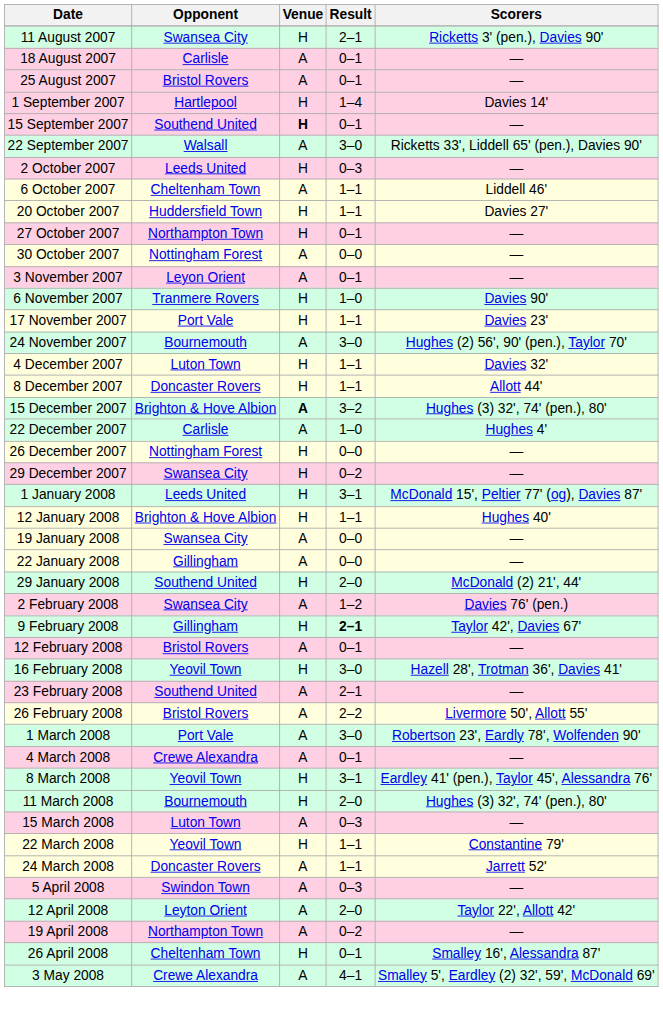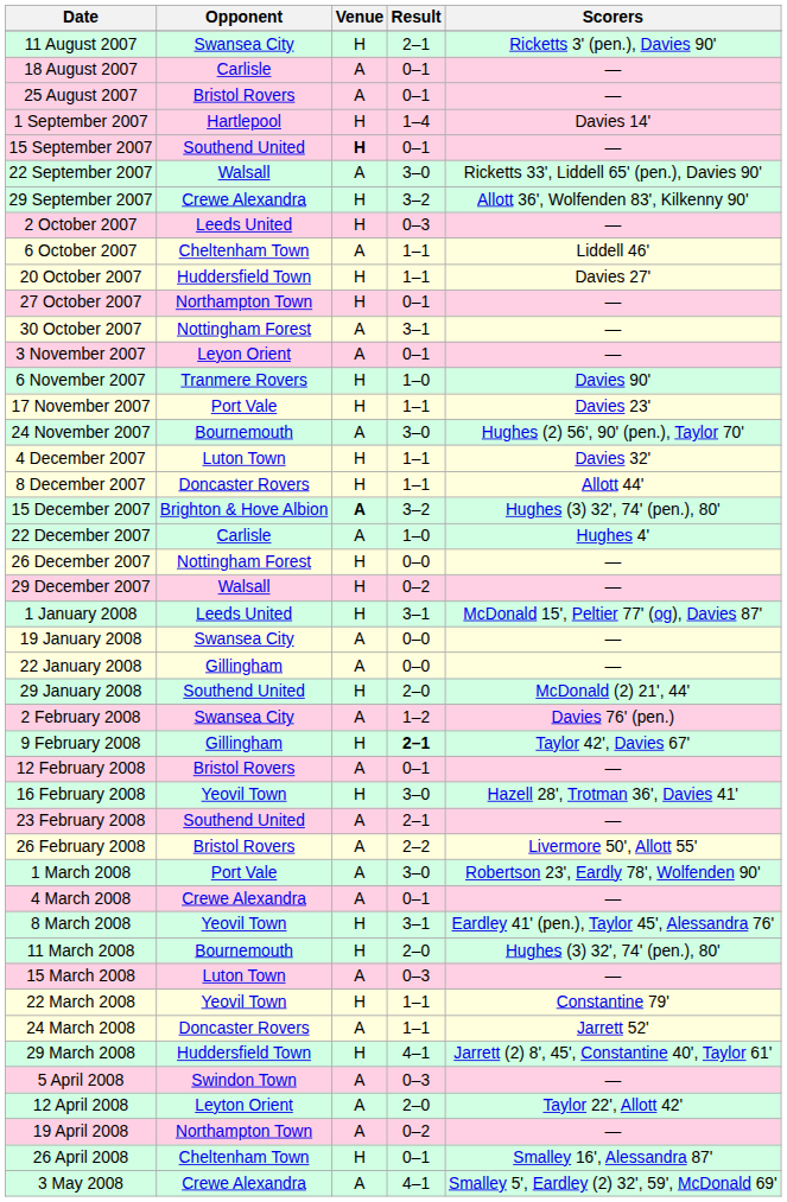 <table class="wikitable sortable" style="text-align:center">
 <tr>
 <th>Date</th>
 <th>Opponent</th>
 <th>Venue</th>
 <th>Result</th>
 <th class="unsortable">Scorers</th>
 </tr>
 <tr>
 </tr>
 <tr bgcolor="d0ffe3">
 <td>11 August 2007</td>
 <td><a href='#'>Swansea City</a></td>
 <td>H</td>
 <td>2–1</td>
 <td><a href='#'>Ricketts</a> 3' (pen.), <a href='#'>Davies</a> 90'</td>
 </tr>
 <tr bgcolor="ffd0e3">
 <td>18 August 2007</td>
 <td><a href='#'>Carlisle</a></td>
 <td>A</td>
 <td>0–1</td>
 <td>—</td>
 </tr>
 <tr bgcolor="ffd0e3">
 <td>25 August 2007</td>
 <td><a href='#'>Bristol Rovers</a></td>
 <td>A</td>
 <td>0–1</td>
 <td>—</td>
 </tr>
 <tr bgcolor="ffd0e3">
 <td>1 September 2007</td>
 <td><a href='#'>Hartlepool</a></td>
 <td>H</td>
 <td>1–4</td>
 <td>Davies 14'</td>
 </tr>
 <tr bgcolor="ffd0e3">
 <td>15 September 2007</td>
 <td><a href='#'>Southend United</a></td>
 <td><strong>H</strong></td>
 <td>0–1</td>
 <td>—</td>
 </tr>
 <tr bgcolor="d0ffe3">
 <td>22 September 2007</td>
 <td><a href='#'>Walsall</a></td>
 <td>A</td>
 <td>3–0</td>
 <td>Ricketts 33', Liddell 65' (pen.), Davies 90'</td>
 </tr>
+<tr bgcolor="d0ffe3">
+<td>29 September 2007</td>
+<td><a href='#'>Crewe Alexandra</a></td>
+<td>H</td>
+<td>3–2</td>
+<td><a href='#'>Allott</a> 36', Wolfenden 83', Kilkenny 90'</td>
+</tr>
 <tr bgcolor="ffd0e3">
 <td>2 October 2007</td>
 <td><a href='#'>Leeds United</a></td>
 <td>H</td>
 <td>0–3</td>
 <td>—</td>
 </tr>
 <tr bgcolor="ffffdd">
 <td>6 October 2007</td>
 <td><a href='#'>Cheltenham Town</a></td>
 <td>A</td>
 <td>1–1</td>
 <td>Liddell 46'</td>
 </tr>
 <tr bgcolor="ffffdd">
 <td>20 October 2007</td>
 <td><a href='#'>Huddersfield Town</a></td>
 <td>H</td>
 <td>1–1</td>
 <td>Davies 27'</td>
 </tr>
 <tr bgcolor="ffd0e3">
 <td>27 October 2007</td>
 <td><a href='#'>Northampton Town</a></td>
 <td>H</td>
 <td>0–1</td>
 <td>—</td>
 </tr>
 <tr bgcolor="ffffdd">
 <td>30 October 2007</td>
 <td><a href='#'>Nottingham Forest</a></td>
 <td>A</td>
-<td>0–0</td>
+<td>3–1</td>
 <td>—</td>
 </tr>
 <tr bgcolor="ffd0e3">
 <td>3 November 2007</td>
 <td><a href='#'>Leyon Orient</a></td>
 <td>A</td>
 <td>0–1</td>
 <td>—</td>
 </tr>
 <tr bgcolor="d0ffe3">
 <td>6 November 2007</td>
 <td><a href='#'>Tranmere Rovers</a></td>
 <td>H</td>
 <td>1–0</td>
 <td><a href='#'>Davies</a> 90'</td>
 </tr>
 <tr bgcolor="ffffdd">
 <td>17 November 2007</td>
 <td><a href='#'>Port Vale</a></td>
 <td>H</td>
 <td>1–1</td>
 <td><a href='#'>Davies</a> 23'</td>
 </tr>
 <tr bgcolor="d0ffe3">
 <td>24 November 2007</td>
 <td><a href='#'>Bournemouth</a></td>
 <td>A</td>
 <td>3–0</td>
 <td><a href='#'>Hughes</a> (2) 56', 90' (pen.), <a href='#'>Taylor</a> 70'</td>
 </tr>
 <tr bgcolor="ffffdd">
 <td>4 December 2007</td>
 <td><a href='#'>Luton Town</a></td>
 <td>H</td>
 <td>1–1</td>
 <td><a href='#'>Davies</a> 32'</td>
 </tr>
 <tr bgcolor="ffffdd">
 <td>8 December 2007</td>
 <td><a href='#'>Doncaster Rovers</a></td>
 <td>H</td>
 <td>1–1</td>
 <td><a href='#'>Allott</a> 44'</td>
 </tr>
 <tr bgcolor="d0ffe3">
 <td>15 December 2007</td>
 <td><a href='#'>Brighton & Hove Albion</a></td>
 <td><strong>A</strong></td>
 <td>3–2</td>
 <td><a href='#'>Hughes</a> (3) 32', 74' (pen.), 80'</td>
 </tr>
 <tr bgcolor="d0ffe3">
 <td>22 December 2007</td>
 <td><a href='#'>Carlisle</a></td>
 <td>A</td>
 <td>1–0</td>
 <td><a href='#'>Hughes</a> 4'</td>
 </tr>
 <tr bgcolor="ffffdd">
 <td>26 December 2007</td>
 <td><a href='#'>Nottingham Forest</a></td>
 <td>H</td>
 <td>0–0</td>
 <td>—</td>
 </tr>
 <tr bgcolor="ffd0e3">
 <td>29 December 2007</td>
-<td><a href='#'>Swansea City</a></td>
+<td><a href='#'>Walsall</a></td>
 <td>H</td>
 <td>0–2</td>
 <td>—</td>
 </tr>
 <tr bgcolor="d0ffe3">
 <td>1 January 2008</td>
 <td><a href='#'>Leeds United</a></td>
 <td>H</td>
 <td>3–1</td>
 <td><a href='#'>McDonald</a> 15', <a href='#'>Peltier</a> 77' (<a href='#'>og</a>), <a href='#'>Davies</a> 87'</td>
-</tr>
-<tr bgcolor="ffffdd">
-<td>12 January 2008</td>
-<td><a href='#'>Brighton & Hove Albion</a></td>
-<td>H</td>
-<td>1–1</td>
-<td><a href='#'>Hughes</a> 40'</td>
 </tr>
 <tr bgcolor="ffffdd">
 <td>19 January 2008</td>
 <td><a href='#'>Swansea City</a></td>
 <td>A</td>
 <td>0–0</td>
 <td>—</td>
 </tr>
 <tr bgcolor="ffffdd">
 <td>22 January 2008</td>
 <td><a href='#'>Gillingham</a></td>
 <td>A</td>
 <td>0–0</td>
 <td>—</td>
 </tr>
 <tr bgcolor="d0ffe3">
 <td>29 January 2008</td>
 <td><a href='#'>Southend United</a></td>
 <td>H</td>
 <td>2–0</td>
 <td><a href='#'>McDonald</a> (2) 21', 44'</td>
 </tr>
 <tr bgcolor="ffd0e3">
 <td>2 February 2008</td>
 <td><a href='#'>Swansea City</a></td>
 <td>A</td>
 <td>1–2</td>
 <td><a href='#'>Davies</a> 76' (pen.)</td>
 </tr>
 <tr bgcolor="d0ffe3">
 <td>9 February 2008</td>
 <td><a href='#'>Gillingham</a></td>
 <td>H</td>
 <td><strong>2–1</strong></td>
 <td><a href='#'>Taylor</a> 42', <a href='#'>Davies</a> 67'</td>
 </tr>
 <tr bgcolor="ffd0e3">
 <td>12 February 2008</td>
 <td><a href='#'>Bristol Rovers</a></td>
 <td>A</td>
 <td>0–1</td>
 <td>—</td>
 </tr>
 <tr bgcolor="d0ffe3">
 <td>16 February 2008</td>
 <td><a href='#'>Yeovil Town</a></td>
 <td>H</td>
 <td>3–0</td>
 <td><a href='#'>Hazell</a> 28', <a href='#'>Trotman</a> 36', <a href='#'>Davies</a> 41'</td>
 </tr>
 <tr bgcolor="ffd0e3">
 <td>23 February 2008</td>
 <td><a href='#'>Southend United</a></td>
 <td>A</td>
 <td>2–1</td>
 <td>—</td>
 </tr>
 <tr bgcolor="ffffdd">
 <td>26 February 2008</td>
 <td><a href='#'>Bristol Rovers</a></td>
 <td>A</td>
 <td>2–2</td>
 <td><a href='#'>Livermore</a> 50', <a href='#'>Allott</a> 55'</td>
 </tr>
 <tr bgcolor="d0ffe3">
 <td>1 March 2008</td>
 <td><a href='#'>Port Vale</a></td>
 <td>A</td>
 <td>3–0</td>
 <td><a href='#'>Robertson</a> 23', <a href='#'>Eardly</a> 78', <a href='#'>Wolfenden</a> 90'</td>
 </tr>
 <tr bgcolor="ffd0e3">
 <td>4 March 2008</td>
 <td><a href='#'>Crewe Alexandra</a></td>
 <td>A</td>
 <td>0–1</td>
 <td>—</td>
 </tr>
 <tr bgcolor="d0ffe3">
 <td>8 March 2008</td>
 <td><a href='#'>Yeovil Town</a></td>
 <td>H</td>
 <td>3–1</td>
 <td><a href='#'>Eardley</a> 41' (pen.), <a href='#'>Taylor</a> 45', <a href='#'>Alessandra</a> 76'</td>
 </tr>
 <tr bgcolor="d0ffe3">
 <td>11 March 2008</td>
 <td><a href='#'>Bournemouth</a></td>
 <td>H</td>
 <td>2–0</td>
 <td><a href='#'>Hughes</a> (3) 32', 74' (pen.), 80'</td>
 </tr>
 <tr bgcolor="ffd0e3">
 <td>15 March 2008</td>
 <td><a href='#'>Luton Town</a></td>
 <td>A</td>
 <td>0–3</td>
 <td>—</td>
 </tr>
 <tr bgcolor="ffffdd">
 <td>22 March 2008</td>
 <td><a href='#'>Yeovil Town</a></td>
 <td>H</td>
 <td>1–1</td>
 <td><a href='#'>Constantine</a> 79'</td>
 </tr>
 <tr bgcolor="ffffdd">
 <td>24 March 2008</td>
 <td><a href='#'>Doncaster Rovers</a></td>
 <td>A</td>
 <td>1–1</td>
 <td><a href='#'>Jarrett</a> 52'</td>
 </tr>
+<tr bgcolor="d0ffe3">
+<td>29 March 2008</td>
+<td><a href='#'>Huddersfield Town</a></td>
+<td>H</td>
+<td>4–1</td>
+<td><a href='#'>Jarrett</a> (2) 8', 45', <a href='#'>Constantine</a> 40', <a href='#'>Taylor</a> 61'</td>
+</tr>
 <tr bgcolor="ffd0e3">
 <td>5 April 2008</td>
 <td><a href='#'>Swindon Town</a></td>
 <td>A</td>
 <td>0–3</td>
 <td>—</td>
 </tr>
 <tr bgcolor="d0ffe3">
 <td>12 April 2008</td>
 <td><a href='#'>Leyton Orient</a></td>
 <td>A</td>
 <td>2–0</td>
 <td><a href='#'>Taylor</a> 22', <a href='#'>Allott</a> 42'</td>
 </tr>
 <tr bgcolor="ffd0e3">
 <td>19 April 2008</td>
 <td><a href='#'>Northampton Town</a></td>
 <td>A</td>
 <td>0–2</td>
 <td>—</td>
 </tr>
 <tr bgcolor="d0ffe3">
 <td>26 April 2008</td>
 <td><a href='#'>Cheltenham Town</a></td>
 <td>H</td>
 <td>0–1</td>
 <td><a href='#'>Smalley</a> 16', <a href='#'>Alessandra</a> 87'</td>
 </tr>
 <tr bgcolor="d0ffe3">
 <td>3 May 2008</td>
 <td><a href='#'>Crewe Alexandra</a></td>
 <td>A</td>
 <td>4–1</td>
 <td><a href='#'>Smalley</a> 5', <a href='#'>Eardley</a> (2) 32', 59', <a href='#'>McDonald</a> 69'</td>
 </tr>
 </table>
